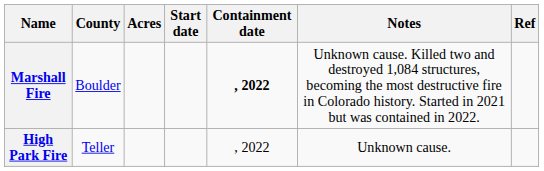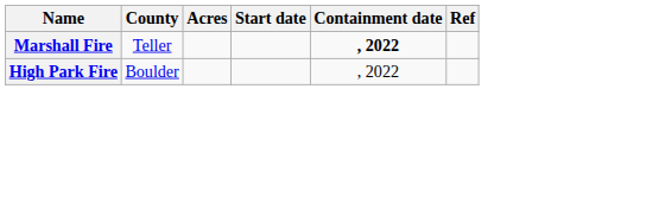 <table class="wikitable sortable plainrowheaders mw-collapsible" style="text-align:center;">
 <tr>
 <th scope="col">Name</th>
 <th scope="col">County </th>
 <th scope="col">Acres</th>
 <th scope="col">Start date</th>
 <th scope="col">Containment date</th>
-<th scope="col">Notes</th>
 <th scope="col" class="unsortable">Ref</th>
 </tr>
 <tr>
 <th scope="row"><a href='#'>Marshall Fire</a></th>
-<td><a href='#'>Boulder</a></td>
+<td><a href='#'>Teller</a></td>
 <td></td>
 <td></td>
 <td><strong>, 2022</strong></td>
-<td>Unknown cause. Killed two and destroyed 1,084 structures, becoming the most destructive fire in Colorado history. Started in 2021 but was contained in 2022.</td>
 <td></td>
 </tr>
 <tr>
 <th scope="row"><a href='#'>High Park Fire</a></th>
-<td><a href='#'>Teller</a></td>
+<td><a href='#'>Boulder</a></td>
 <td></td>
 <td></td>
 <td>, 2022</td>
-<td>Unknown cause.</td>
 <td></td>
 </tr>
 </table>
